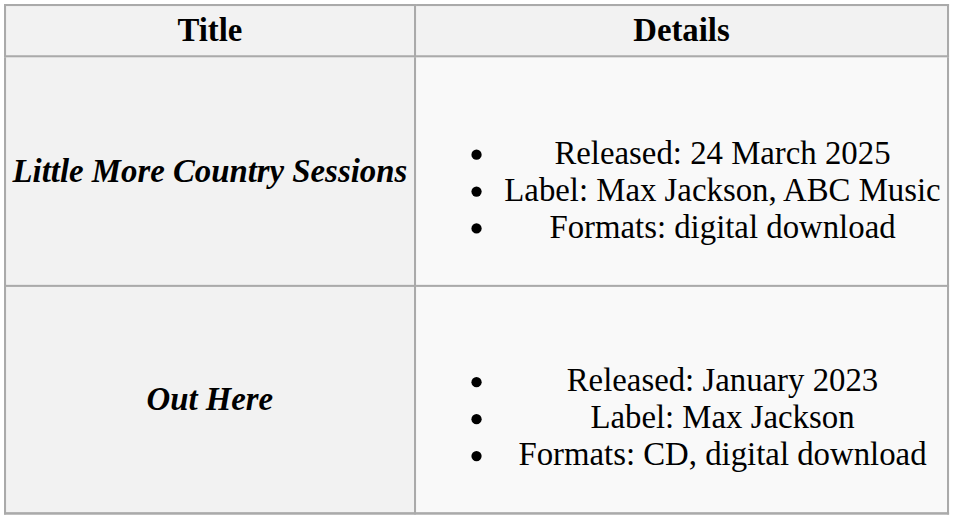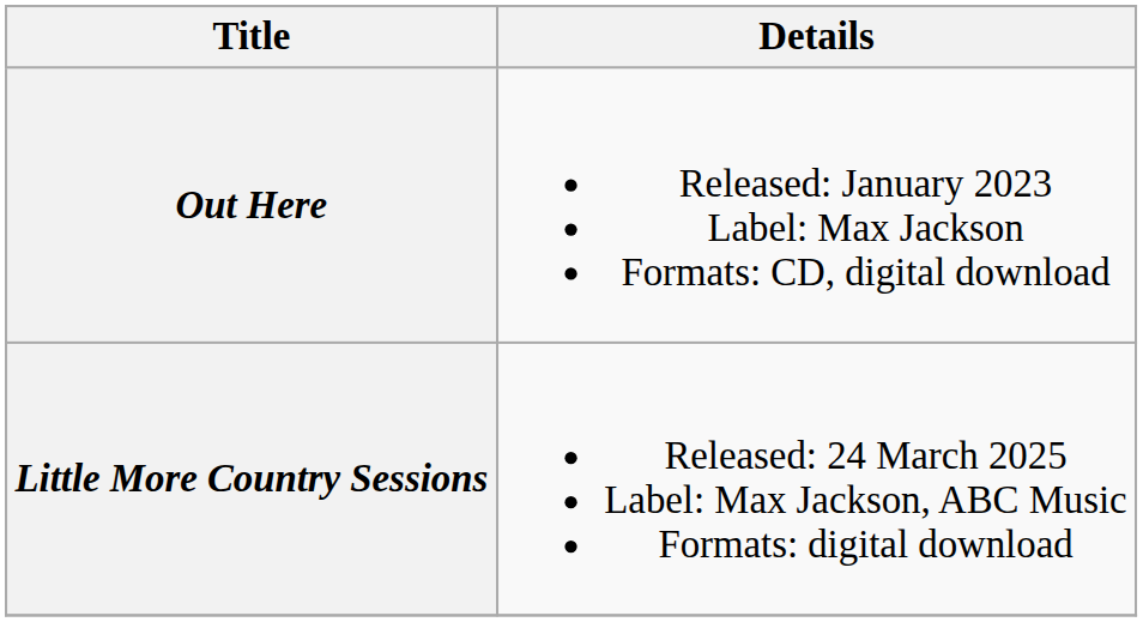 <table class="wikitable plainrowheaders" style="text-align:center;">
 <tr>
 <th>Title</th>
 <th>Details</th>
 </tr>
 <tr>
+<th scope="row"><em>Out Here</em></th>
+<td><br><ul><li>Released: January 2023</li><li>Label: Max Jackson</li><li>Formats: CD, digital download</li></ul></td>
+</tr>
+<tr>
 <th scope="row"><em>Little More Country Sessions</em></th>
 <td><br><ul><li>Released: 24 March 2025</li><li>Label: Max Jackson, ABC Music</li><li>Formats: digital download</li></ul></td>
 </tr>
 <tr>
-<th scope="row"><em>Out Here</em></th>
-<td><br><ul><li>Released: January 2023</li><li>Label: Max Jackson</li><li>Formats: CD, digital download</li></ul></td>
-</tr>
-<tr>
 </tr>
 </table>
